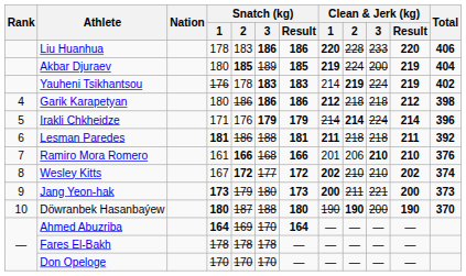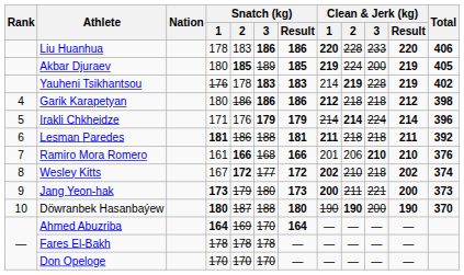 <table class="sortable wikitable" style="text-align:center; font-size:95%">
 <tr>
 <th rowspan="2">Rank</th>
 <th rowspan="2">Athlete</th>
 <th rowspan="2">Nation</th>
 <th colspan="4">Snatch (kg)</th>
 <th colspan="4">Clean & Jerk (kg)</th>
 <th rowspan="2">Total</th>
 </tr>
 <tr>
 <th>1</th>
 <th>2</th>
 <th>3</th>
 <th>Result</th>
 <th>1</th>
 <th>2</th>
 <th>3</th>
 <th>Result</th>
 </tr>
 <tr>
 <td></td>
 <td align="left"><a href='#'>Liu Huanhua</a></td>
 <td align="left"></td>
 <td>178</td>
 <td>183</td>
 <td><strong>186</strong></td>
 <td><strong>186</strong></td>
 <td><strong>220</strong></td>
 <td><s>228</s></td>
 <td><s>233</s></td>
 <td><strong>220</strong></td>
 <td><strong>406</strong></td>
 </tr>
 <tr>
 <td></td>
 <td align="left"><a href='#'>Akbar Djuraev</a></td>
 <td align="left"></td>
 <td>180</td>
 <td><strong>185</strong></td>
 <td><s>189</s></td>
 <td><strong>185</strong></td>
 <td><strong>219</strong></td>
 <td><s>224</s></td>
 <td><s>200</s></td>
 <td><strong>219</strong></td>
-<td><strong>404</strong></td>
+<td><strong>405</strong></td>
 </tr>
 <tr>
 <td></td>
 <td align="left"><a href='#'>Yauheni Tsikhantsou</a></td>
 <td align="left"></td>
 <td><s>176</s></td>
 <td>178</td>
 <td><strong>183</strong></td>
 <td><strong>183</strong></td>
 <td>214</td>
 <td><strong>219</strong></td>
-<td><s>224</s></td>
+<td><s>228</s></td>
 <td><strong>219</strong></td>
 <td><strong>402</strong></td>
 </tr>
 <tr>
 <td>4</td>
 <td align="left"><a href='#'>Garik Karapetyan</a></td>
 <td align="left"></td>
 <td>180</td>
 <td><s>186</s></td>
 <td><strong>186</strong></td>
 <td><strong>186</strong></td>
 <td><strong>212</strong></td>
 <td><s>218</s></td>
 <td><s>218</s></td>
 <td><strong>212</strong></td>
 <td><strong>398</strong></td>
 </tr>
 <tr>
 <td>5</td>
 <td align="left"><a href='#'>Irakli Chkheidze</a></td>
 <td align="left"></td>
 <td>171</td>
 <td>176</td>
 <td><strong>179</strong></td>
 <td><strong>179</strong></td>
 <td><s>214</s></td>
 <td><strong>214</strong></td>
 <td><s>224</s></td>
 <td><strong>214</strong></td>
 <td><strong>396</strong></td>
 </tr>
 <tr>
 <td>6</td>
 <td align="left"><a href='#'>Lesman Paredes</a></td>
 <td align="left"></td>
 <td><strong>181</strong></td>
 <td><s>186</s></td>
 <td><s>188</s></td>
 <td><strong>181</strong></td>
 <td><strong>211</strong></td>
 <td><s>218</s></td>
 <td><s>218</s></td>
 <td><strong>211</strong></td>
 <td><strong>392</strong></td>
 </tr>
 <tr>
 <td>7</td>
 <td align="left"><a href='#'>Ramiro Mora Romero</a></td>
 <td align="left"></td>
 <td>161</td>
 <td><strong>166</strong></td>
 <td><s>168</s></td>
 <td><strong>166</strong></td>
 <td>201</td>
 <td>206</td>
 <td><strong>210</strong></td>
 <td><strong>210</strong></td>
 <td><strong>376</strong></td>
 </tr>
 <tr>
 <td>8</td>
 <td align="left"><a href='#'>Wesley Kitts</a></td>
 <td align="left"></td>
 <td>167</td>
 <td><strong>172</strong></td>
 <td><s>177</s></td>
 <td><strong>172</strong></td>
 <td><strong>202</strong></td>
 <td><s>210</s></td>
-<td><s>210</s></td>
+<td><s>218</s></td>
 <td><strong>202</strong></td>
 <td><strong>374</strong></td>
 </tr>
 <tr>
 <td>9</td>
 <td align="left"><a href='#'>Jang Yeon-hak</a></td>
 <td align="left"></td>
 <td><strong>173</strong></td>
 <td><s>179</s></td>
 <td><s>180</s></td>
 <td><strong>173</strong></td>
 <td><strong>200</strong></td>
 <td><s>211</s></td>
 <td><s>221</s></td>
 <td><strong>200</strong></td>
 <td><strong>373</strong></td>
 </tr>
 <tr>
 <td>10</td>
 <td align="left">Döwranbek Hasanbaýew</td>
 <td align="left"></td>
 <td><strong>180</strong></td>
 <td><s>187</s></td>
 <td><s>188</s></td>
 <td><strong>180</strong></td>
 <td><s>190</s></td>
 <td><strong>190</strong></td>
 <td><s>200</s></td>
 <td><strong>190</strong></td>
 <td><strong>370</strong></td>
 </tr>
 <tr>
 <td rowspan="3">—</td>
 <td align="left"><a href='#'>Ahmed Abuzriba</a></td>
 <td align="left"></td>
 <td><strong>164</strong></td>
 <td><s>169</s></td>
 <td><s>170</s></td>
 <td><strong>164</strong></td>
 <td>—</td>
 <td>—</td>
 <td>—</td>
 <td>—</td>
 <td></td>
 </tr>
 <tr>
 <td align="left"><a href='#'>Fares El-Bakh</a></td>
 <td align="left"></td>
 <td><s>178</s></td>
 <td><s>178</s></td>
 <td><s>178</s></td>
 <td>—</td>
 <td>—</td>
 <td>—</td>
 <td>—</td>
 <td>—</td>
 <td></td>
 </tr>
 <tr>
 <td align="left"><a href='#'>Don Opeloge</a></td>
 <td align="left"></td>
 <td><s>170</s></td>
 <td><s>170</s></td>
 <td><s>170</s></td>
 <td>—</td>
 <td>—</td>
 <td>—</td>
 <td>—</td>
 <td>—</td>
 <td></td>
 </tr>
 </table>
